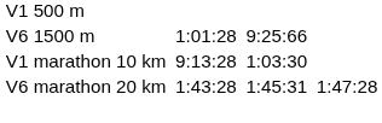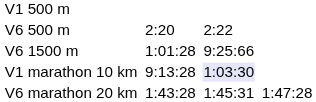 <table>
 <tr>
 <td>V1 500 m</td>
 <td></td>
 <td></td>
 <td></td>
 <td></td>
+<td></td>
+<td></td>
+</tr>
+<tr>
+<td>V6 500 m</td>
+<td></td>
+<td>2:20</td>
+<td></td>
+<td>2:22</td>
 <td></td>
 <td></td>
 </tr>
 <tr>
 <td>V6 1500 m</td>
 <td></td>
 <td>1:01:28</td>
 <td></td>
 <td>9:25:66</td>
 <td></td>
 <td></td>
 </tr>
 <tr>
 <td>V1 marathon 10 km</td>
 <td></td>
 <td>9:13:28</td>
 <td></td>
-<td>1:03:30</td>
+<td style="background: lavender;">1:03:30</td>
 <td></td>
 <td></td>
 </tr>
 <tr>
 <td>V6 marathon 20 km</td>
 <td></td>
 <td>1:43:28</td>
 <td></td>
 <td>1:45:31</td>
 <td></td>
 <td>1:47:28</td>
 </tr>
 </table>
